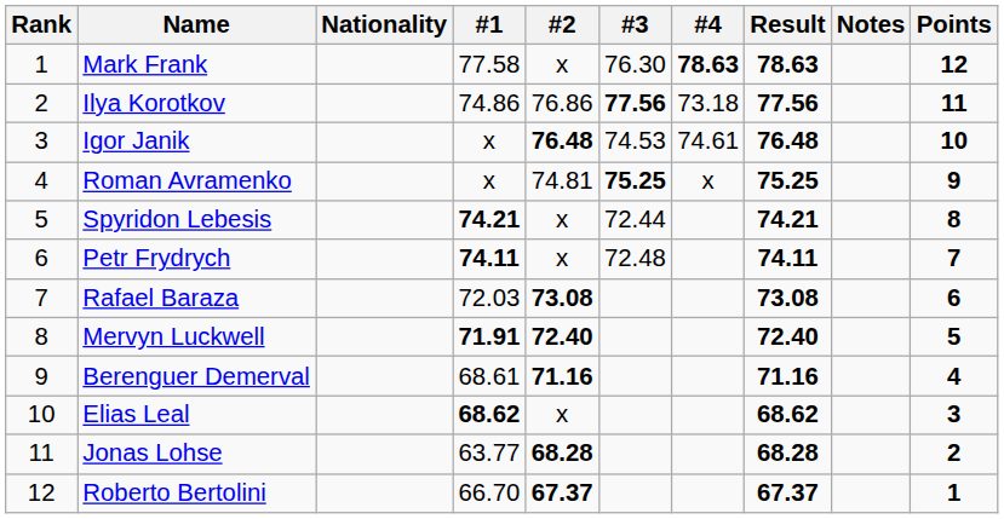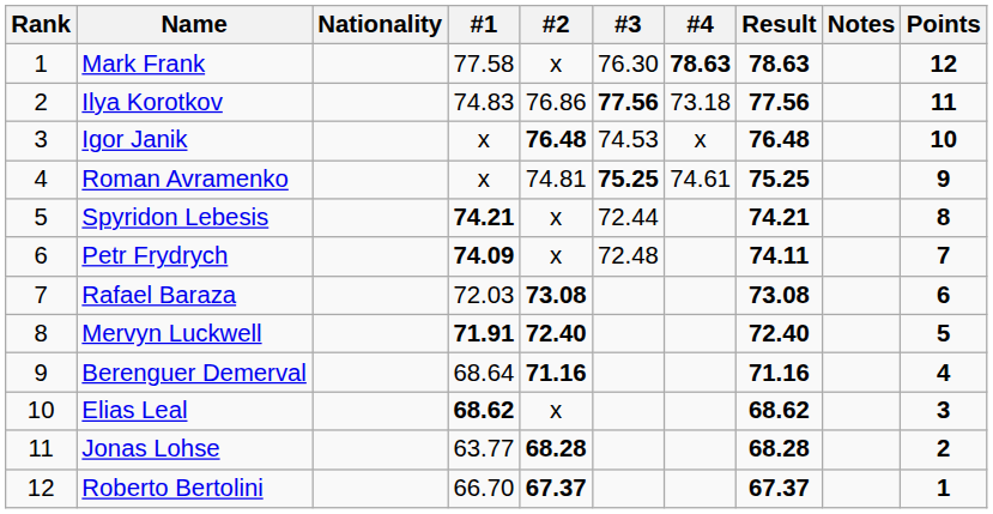 <table class="wikitable sortable" style="text-align:center">
 <tr>
 <th>Rank</th>
 <th>Name</th>
 <th>Nationality</th>
 <th>#1</th>
 <th>#2</th>
 <th>#3</th>
 <th>#4</th>
 <th>Result</th>
 <th>Notes</th>
 <th>Points</th>
 </tr>
 <tr>
 <td>1</td>
 <td align=left><a href='#'>Mark Frank</a></td>
 <td align=left></td>
 <td>77.58</td>
 <td>x</td>
 <td>76.30</td>
 <td><strong>78.63</strong></td>
 <td><strong>78.63</strong></td>
 <td></td>
 <td><strong>12</strong></td>
 </tr>
 <tr>
 <td>2</td>
 <td align=left><a href='#'>Ilya Korotkov</a></td>
 <td align=left></td>
-<td>74.86</td>
+<td>74.83</td>
 <td>76.86</td>
 <td><strong>77.56</strong></td>
 <td>73.18</td>
 <td><strong>77.56</strong></td>
 <td></td>
 <td><strong>11</strong></td>
 </tr>
 <tr>
 <td>3</td>
 <td align=left><a href='#'>Igor Janik</a></td>
 <td align=left></td>
 <td>x</td>
 <td><strong>76.48</strong></td>
 <td>74.53</td>
-<td>74.61</td>
+<td>x</td>
 <td><strong>76.48</strong></td>
 <td></td>
 <td><strong>10</strong></td>
 </tr>
 <tr>
 <td>4</td>
 <td align=left><a href='#'>Roman Avramenko</a></td>
 <td align=left></td>
 <td>x</td>
 <td>74.81</td>
 <td><strong>75.25</strong></td>
-<td>x</td>
+<td>74.61</td>
 <td><strong>75.25</strong></td>
 <td></td>
 <td><strong>9</strong></td>
 </tr>
 <tr>
 <td>5</td>
 <td align=left><a href='#'>Spyridon Lebesis</a></td>
 <td align=left></td>
 <td><strong>74.21</strong></td>
 <td>x</td>
 <td>72.44</td>
 <td></td>
 <td><strong>74.21</strong></td>
 <td></td>
 <td><strong>8</strong></td>
 </tr>
 <tr>
 <td>6</td>
 <td align=left><a href='#'>Petr Frydrych</a></td>
 <td align=left></td>
-<td><strong>74.11</strong></td>
+<td><strong>74.09</strong></td>
 <td>x</td>
 <td>72.48</td>
 <td></td>
 <td><strong>74.11</strong></td>
 <td></td>
 <td><strong>7</strong></td>
 </tr>
 <tr>
 <td>7</td>
 <td align=left><a href='#'>Rafael Baraza</a></td>
 <td align=left></td>
 <td>72.03</td>
 <td><strong>73.08</strong></td>
 <td></td>
 <td></td>
 <td><strong>73.08</strong></td>
 <td></td>
 <td><strong>6</strong></td>
 </tr>
 <tr>
 <td>8</td>
 <td align=left><a href='#'>Mervyn Luckwell</a></td>
 <td align=left></td>
 <td><strong>71.91</strong></td>
 <td><strong>72.40</strong></td>
 <td></td>
 <td></td>
 <td><strong>72.40</strong></td>
 <td></td>
 <td><strong>5</strong></td>
 </tr>
 <tr>
 <td>9</td>
 <td align=left><a href='#'>Berenguer Demerval</a></td>
 <td align=left></td>
-<td>68.61</td>
+<td>68.64</td>
 <td><strong>71.16</strong></td>
 <td></td>
 <td></td>
 <td><strong>71.16</strong></td>
 <td></td>
 <td><strong>4</strong></td>
 </tr>
 <tr>
 <td>10</td>
 <td align=left><a href='#'>Elias Leal</a></td>
 <td align=left></td>
 <td><strong>68.62</strong></td>
 <td>x</td>
 <td></td>
 <td></td>
 <td><strong>68.62</strong></td>
 <td></td>
 <td><strong>3</strong></td>
 </tr>
 <tr>
 <td>11</td>
 <td align=left><a href='#'>Jonas Lohse</a></td>
 <td align=left></td>
 <td>63.77</td>
 <td><strong>68.28</strong></td>
 <td></td>
 <td></td>
 <td><strong>68.28</strong></td>
 <td></td>
 <td><strong>2</strong></td>
 </tr>
 <tr>
 <td>12</td>
 <td align=left><a href='#'>Roberto Bertolini</a></td>
 <td align=left></td>
 <td>66.70</td>
 <td><strong>67.37</strong></td>
 <td></td>
 <td></td>
 <td><strong>67.37</strong></td>
 <td></td>
 <td><strong>1</strong></td>
 </tr>
 </table>
